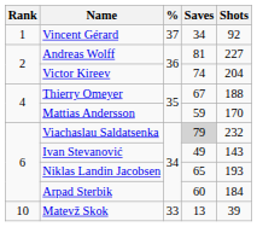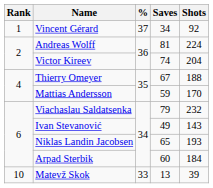 <table class="wikitable sortable" style="text-align: center;">
 <tr>
 <th>Rank</th>
 <th>Name</th>
 <th>%</th>
 <th>Saves</th>
 <th>Shots</th>
 </tr>
 <tr>
 <td>1</td>
 <td align="left"> <a href='#'>Vincent Gérard</a></td>
 <td>37</td>
 <td>34</td>
 <td>92</td>
 </tr>
 <tr>
 <td rowspan=2>2</td>
 <td align="left"> <a href='#'>Andreas Wolff</a></td>
 <td rowspan=2>36</td>
 <td>81</td>
-<td>227</td>
+<td>224</td>
 </tr>
 <tr>
 <td align="left"> <a href='#'>Victor Kireev</a></td>
 <td>74</td>
 <td>204</td>
 </tr>
 <tr>
 <td rowspan=2>4</td>
 <td align="left"> <a href='#'>Thierry Omeyer</a></td>
 <td rowspan=2>35</td>
 <td>67</td>
 <td>188</td>
 </tr>
 <tr>
 <td align="left"> <a href='#'>Mattias Andersson</a></td>
 <td>59</td>
 <td>170</td>
 </tr>
 <tr>
 <td rowspan=4>6</td>
 <td align="left"> <a href='#'>Viachaslau Saldatsenka</a></td>
 <td rowspan=4>34</td>
-<td style="background: lightgrey;">79</td>
+<td>79</td>
 <td>232</td>
 </tr>
 <tr>
 <td align="left"> <a href='#'>Ivan Stevanović</a></td>
 <td>49</td>
 <td>143</td>
 </tr>
 <tr>
 <td align="left"> <a href='#'>Niklas Landin Jacobsen</a></td>
 <td>65</td>
 <td>193</td>
 </tr>
 <tr>
 <td align="left"> <a href='#'>Arpad Sterbik</a></td>
 <td>60</td>
 <td>184</td>
 </tr>
 <tr>
 <td>10</td>
 <td align="left"> <a href='#'>Matevž Skok</a></td>
 <td>33</td>
 <td>13</td>
 <td>39</td>
 </tr>
 </table>
